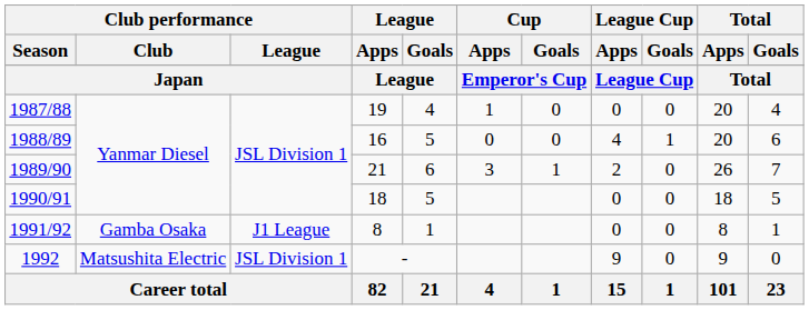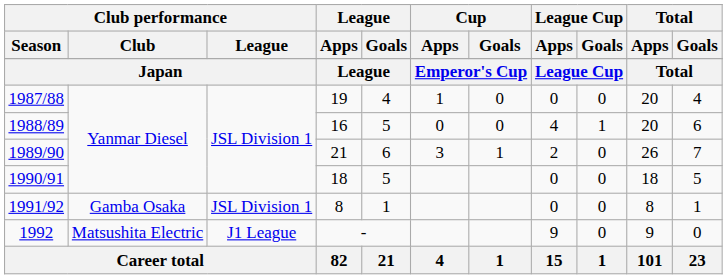 <table class="wikitable" style="text-align:center">
 <tr>
 <th colspan=3>Club performance</th>
 <th colspan=2>League</th>
 <th colspan=2>Cup</th>
 <th colspan=2>League Cup</th>
 <th colspan=2>Total</th>
 </tr>
 <tr>
 <th>Season</th>
 <th>Club</th>
 <th>League</th>
 <th>Apps</th>
 <th>Goals</th>
 <th>Apps</th>
 <th>Goals</th>
 <th>Apps</th>
 <th>Goals</th>
 <th>Apps</th>
 <th>Goals</th>
 </tr>
 <tr>
 </tr>
 <tr>
 <th colspan=3>Japan</th>
 <th colspan=2>League</th>
 <th colspan=2><a href='#'>Emperor's Cup</a></th>
 <th colspan=2><a href='#'>League Cup</a></th>
 <th colspan=2>Total</th>
 </tr>
 <tr>
 <td><a href='#'>1987/88</a></td>
 <td rowspan="4"><a href='#'>Yanmar Diesel</a></td>
 <td rowspan="4"><a href='#'>JSL Division 1</a></td>
 <td>19</td>
 <td>4</td>
 <td>1</td>
 <td>0</td>
 <td>0</td>
 <td>0</td>
 <td>20</td>
 <td>4</td>
 </tr>
 <tr>
 <td><a href='#'>1988/89</a></td>
 <td>16</td>
 <td>5</td>
 <td>0</td>
 <td>0</td>
 <td>4</td>
 <td>1</td>
 <td>20</td>
 <td>6</td>
 </tr>
 <tr>
 <td><a href='#'>1989/90</a></td>
 <td>21</td>
 <td>6</td>
 <td>3</td>
 <td>1</td>
 <td>2</td>
 <td>0</td>
 <td>26</td>
 <td>7</td>
 </tr>
 <tr>
 <td><a href='#'>1990/91</a></td>
 <td>18</td>
 <td>5</td>
 <td></td>
 <td></td>
 <td>0</td>
 <td>0</td>
 <td>18</td>
 <td>5</td>
 </tr>
 <tr>
 <td><a href='#'>1991/92</a></td>
 <td><a href='#'>Gamba Osaka</a></td>
-<td><a href='#'>J1 League</a></td>
+<td><a href='#'>JSL Division 1</a></td>
 <td>8</td>
 <td>1</td>
 <td></td>
 <td></td>
 <td>0</td>
 <td>0</td>
 <td>8</td>
 <td>1</td>
 </tr>
 <tr>
 <td><a href='#'>1992</a></td>
 <td><a href='#'>Matsushita Electric</a></td>
-<td><a href='#'>JSL Division 1</a></td>
+<td><a href='#'>J1 League</a></td>
 <td colspan="2">-</td>
 <td></td>
 <td></td>
 <td>9</td>
 <td>0</td>
 <td>9</td>
 <td>0</td>
 </tr>
 <tr>
 <th colspan=3>Career total</th>
 <th>82</th>
 <th>21</th>
 <th>4</th>
 <th>1</th>
 <th>15</th>
 <th>1</th>
 <th>101</th>
 <th>23</th>
 </tr>
 </table>
